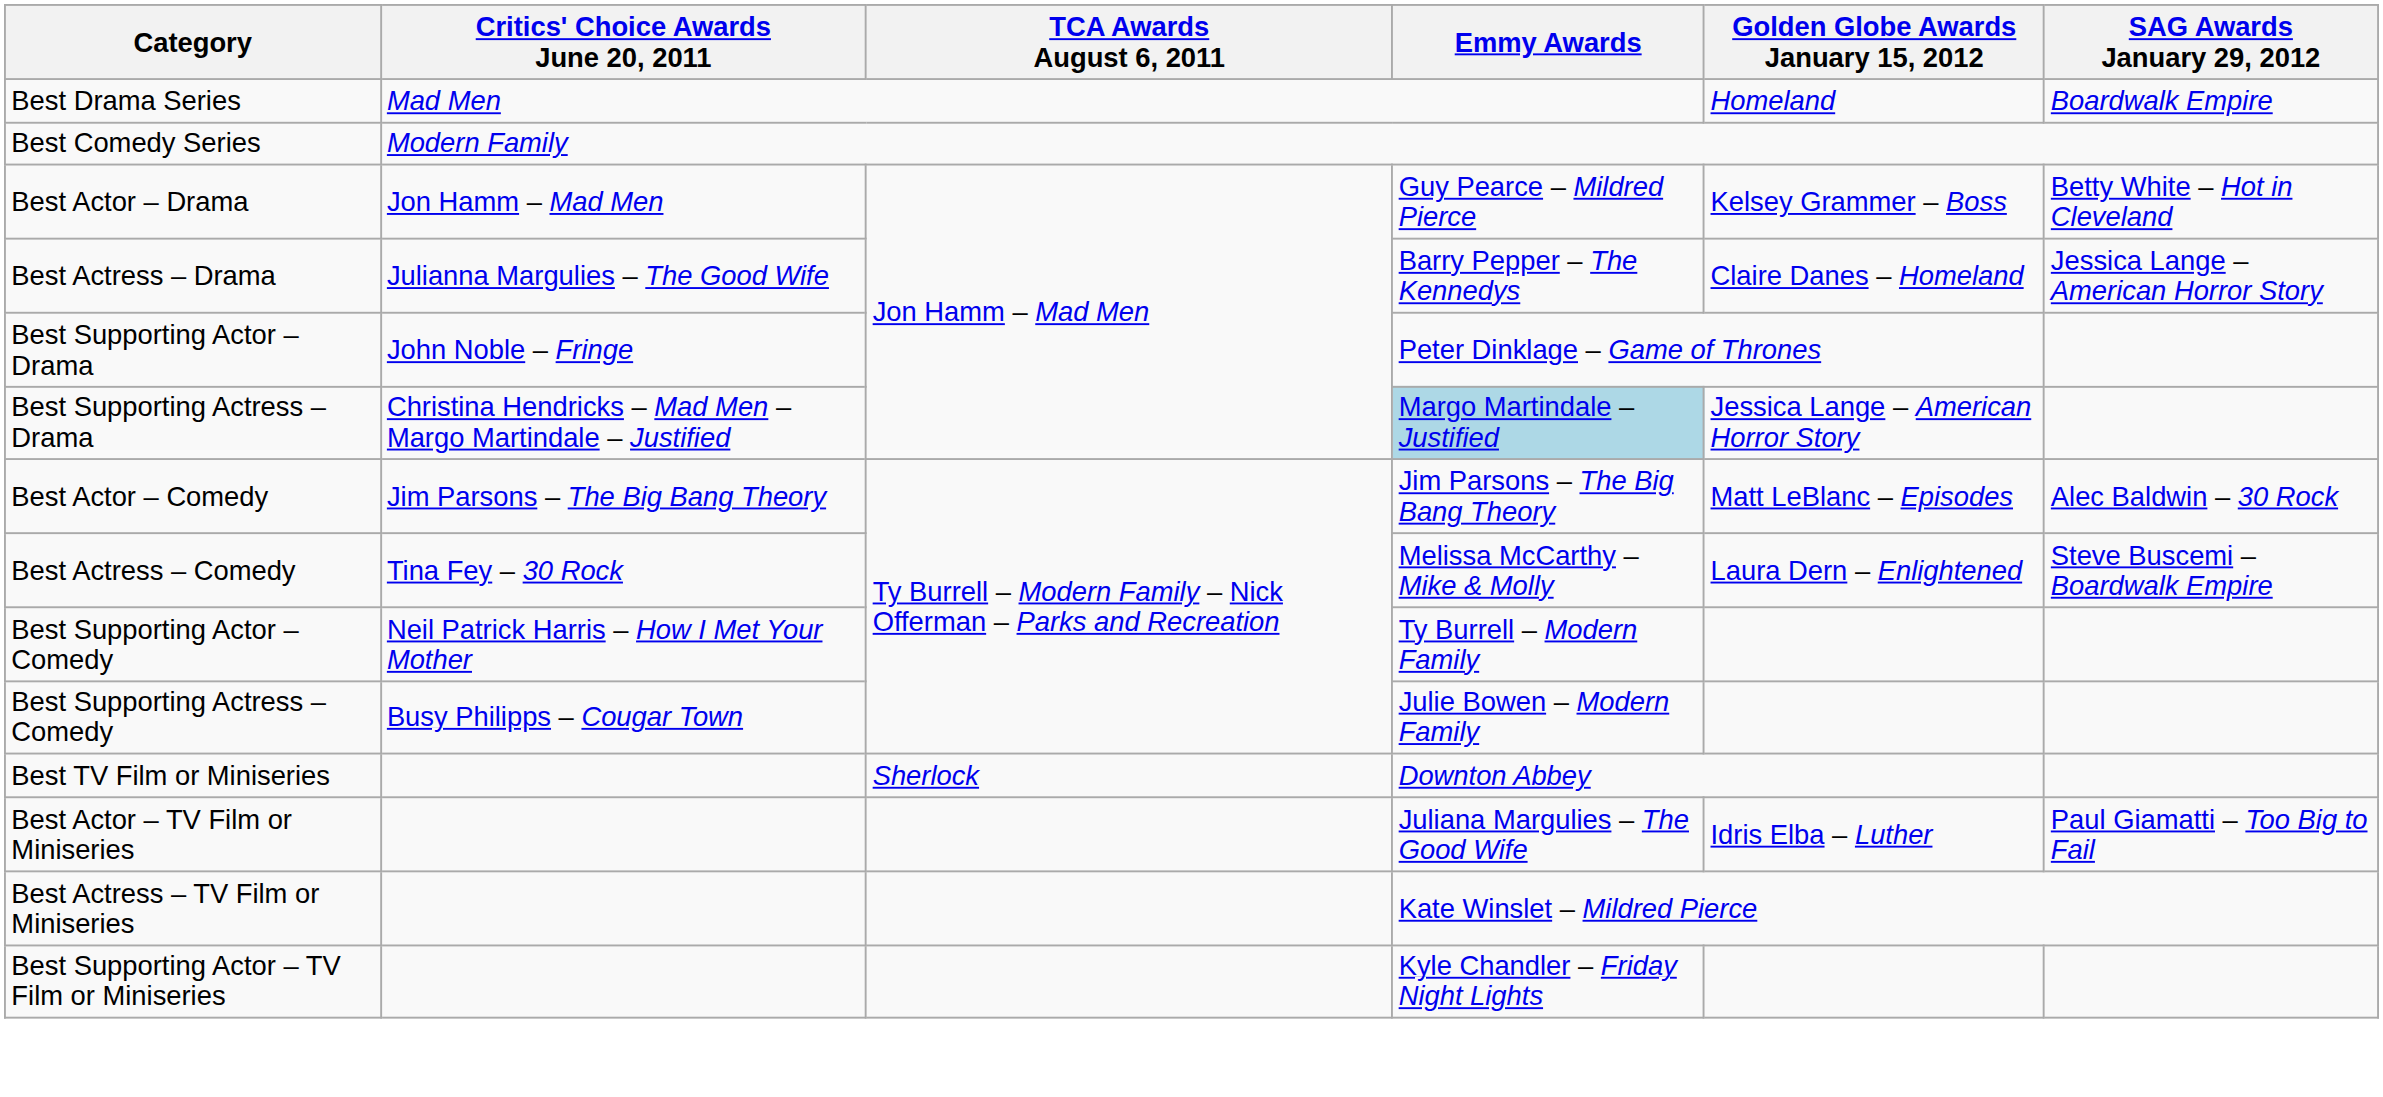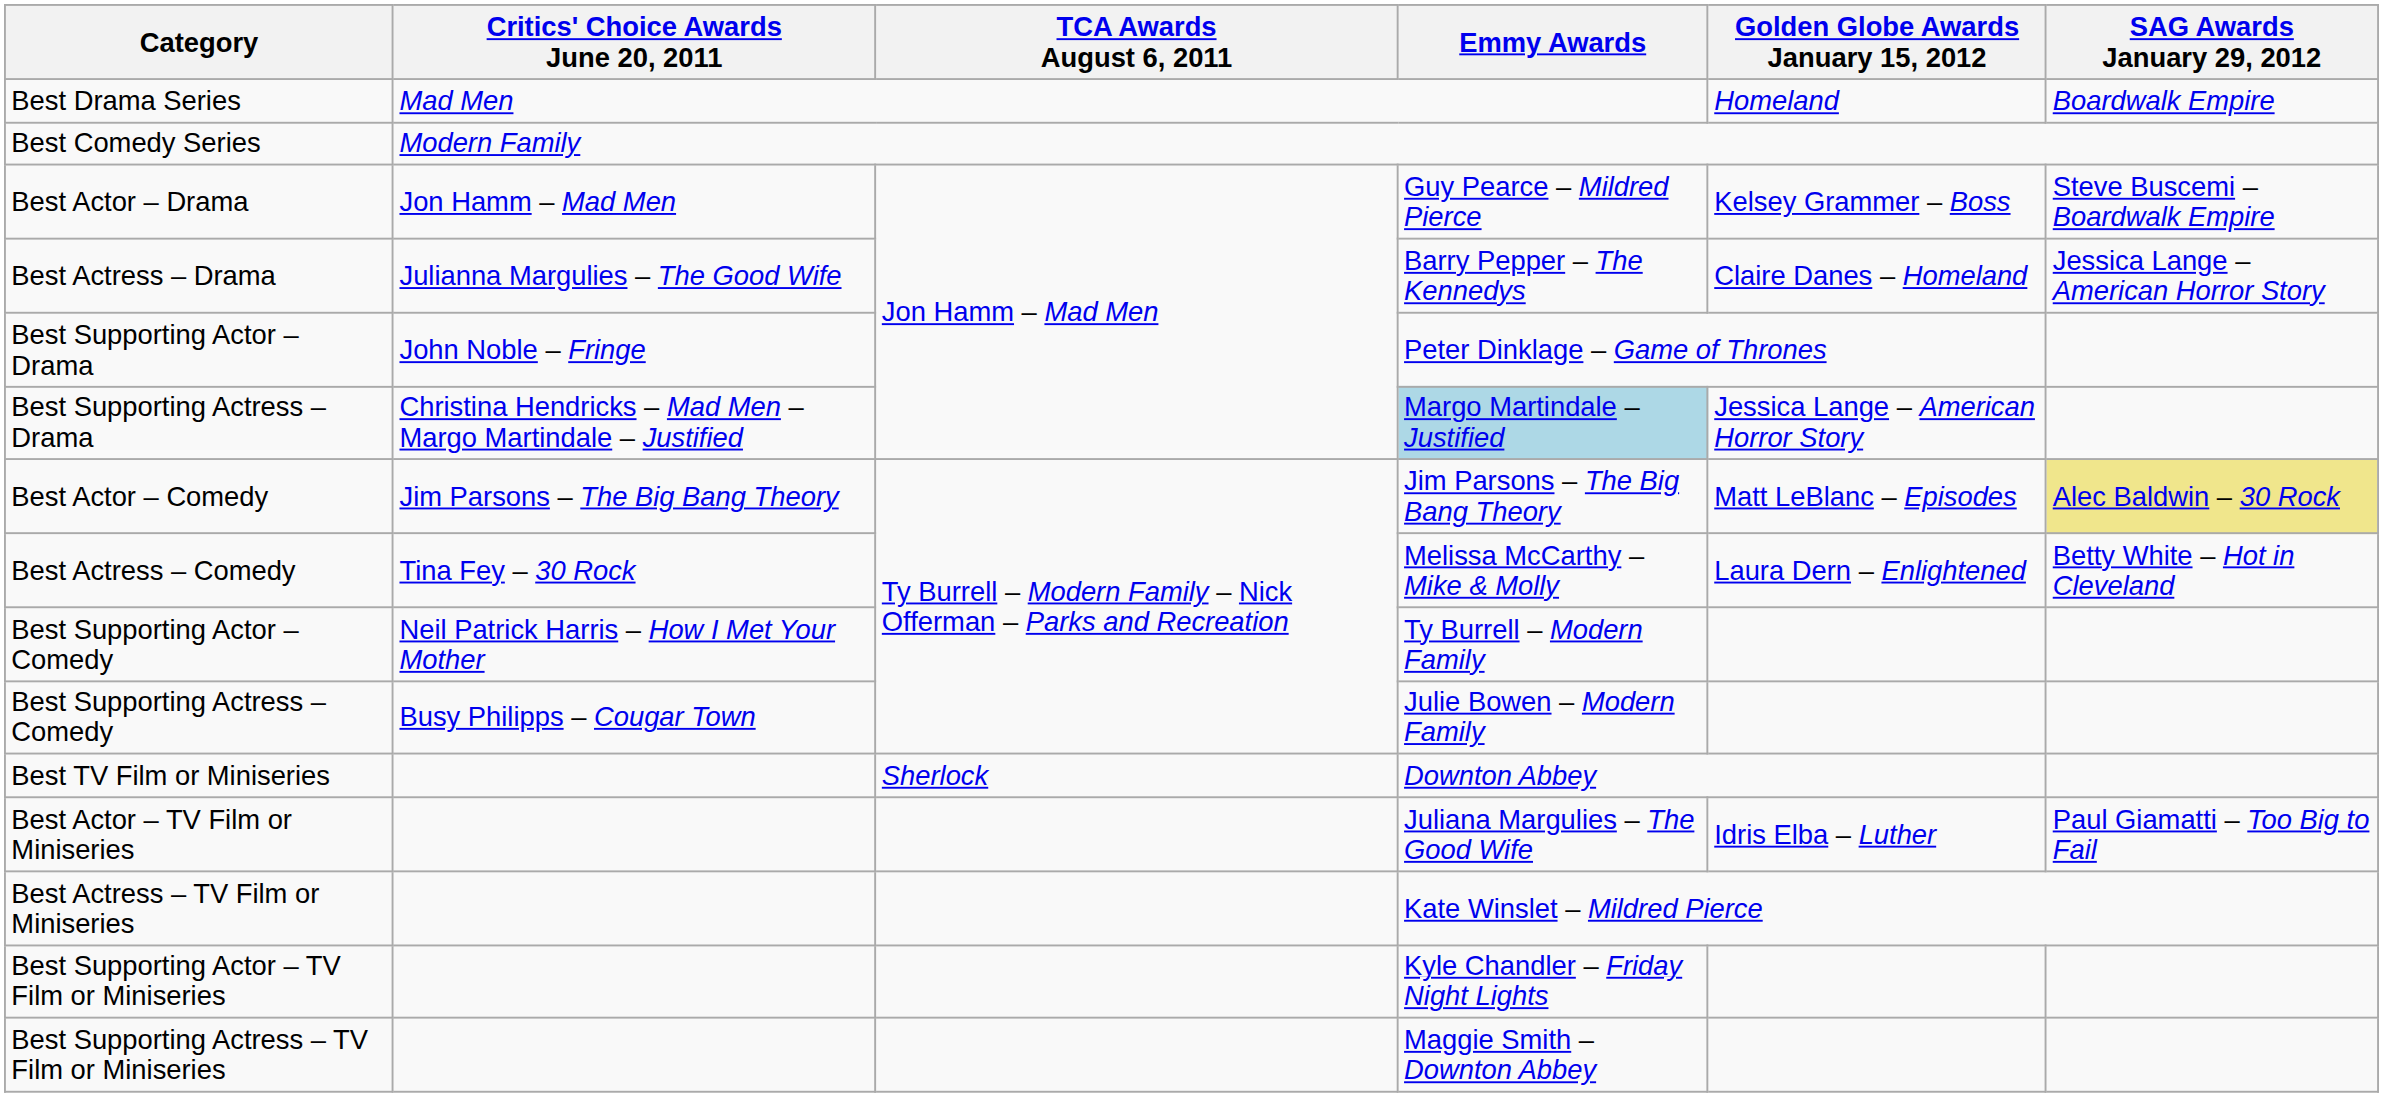 <table class="wikitable" style="font-size: 90%;">
 <tr>
 <th>Category</th>
 <th><a href='#'>Critics' Choice Awards</a><br>June 20, 2011</th>
 <th><a href='#'>TCA Awards</a><br>August 6, 2011</th>
 <th><a href='#'>Emmy Awards</a><br></th>
 <th><a href='#'>Golden Globe Awards</a><br>January 15, 2012</th>
 <th><a href='#'>SAG Awards</a><br>January 29, 2012</th>
 </tr>
 <tr>
 <td>Best Drama Series</td>
 <td colspan="3"><em><a href='#'>Mad Men</a></em></td>
 <td><em><a href='#'>Homeland</a></em></td>
 <td><em><a href='#'>Boardwalk Empire</a></em></td>
 </tr>
 <tr>
 <td>Best Comedy Series</td>
 <td colspan="5"><em><a href='#'>Modern Family</a></em></td>
 </tr>
 <tr>
 <td>Best Actor – Drama</td>
 <td><a href='#'>Jon Hamm</a> – <em><a href='#'>Mad Men</a></em></td>
 <td rowspan="4"><a href='#'>Jon Hamm</a> – <em><a href='#'>Mad Men</a></em></td>
 <td><a href='#'>Guy Pearce</a> – <em><a href='#'>Mildred Pierce</a></em></td>
 <td><a href='#'>Kelsey Grammer</a> – <em><a href='#'>Boss</a></em></td>
-<td><a href='#'>Betty White</a> – <em><a href='#'>Hot in Cleveland</a></em></td>
+<td><a href='#'>Steve Buscemi</a> – <em><a href='#'>Boardwalk Empire</a></em></td>
 </tr>
 <tr>
 <td>Best Actress – Drama</td>
 <td><a href='#'>Julianna Margulies</a> – <em><a href='#'>The Good Wife</a></em></td>
 <td><a href='#'>Barry Pepper</a> – <em><a href='#'>The Kennedys</a></em></td>
 <td><a href='#'>Claire Danes</a> – <em><a href='#'>Homeland</a></em></td>
 <td><a href='#'>Jessica Lange</a> – <em><a href='#'>American Horror Story</a></em></td>
 </tr>
 <tr>
 <td>Best Supporting Actor – Drama</td>
 <td><a href='#'>John Noble</a> – <em><a href='#'>Fringe</a></em></td>
 <td colspan="2"><a href='#'>Peter Dinklage</a> – <em><a href='#'>Game of Thrones</a></em></td>
 <td></td>
 </tr>
 <tr>
 <td>Best Supporting Actress – Drama</td>
 <td><a href='#'>Christina Hendricks</a> – <em><a href='#'>Mad Men</a></em> – <a href='#'>Margo Martindale</a> – <em><a href='#'>Justified</a></em></td>
 <td style="background: lightblue;"><a href='#'>Margo Martindale</a> – <em><a href='#'>Justified</a></em></td>
 <td><a href='#'>Jessica Lange</a> – <em><a href='#'>American Horror Story</a></em></td>
 <td></td>
 </tr>
 <tr>
 <td>Best Actor – Comedy</td>
 <td><a href='#'>Jim Parsons</a> – <em><a href='#'>The Big Bang Theory</a></em></td>
 <td rowspan="4"><a href='#'>Ty Burrell</a> – <em><a href='#'>Modern Family</a></em> – <a href='#'>Nick Offerman</a> – <em><a href='#'>Parks and Recreation</a></em></td>
 <td><a href='#'>Jim Parsons</a> – <em><a href='#'>The Big Bang Theory</a></em></td>
 <td><a href='#'>Matt LeBlanc</a> – <em><a href='#'>Episodes</a></em></td>
-<td><a href='#'>Alec Baldwin</a> – <em><a href='#'>30 Rock</a></em></td>
+<td style="background: khaki;"><a href='#'>Alec Baldwin</a> – <em><a href='#'>30 Rock</a></em></td>
 </tr>
 <tr>
 <td>Best Actress – Comedy</td>
 <td><a href='#'>Tina Fey</a> – <em><a href='#'>30 Rock</a></em></td>
 <td><a href='#'>Melissa McCarthy</a> – <em><a href='#'>Mike & Molly</a></em></td>
 <td><a href='#'>Laura Dern</a> – <em><a href='#'>Enlightened</a></em></td>
-<td><a href='#'>Steve Buscemi</a> – <em><a href='#'>Boardwalk Empire</a></em></td>
+<td><a href='#'>Betty White</a> – <em><a href='#'>Hot in Cleveland</a></em></td>
 </tr>
 <tr>
 <td>Best Supporting Actor – Comedy</td>
 <td><a href='#'>Neil Patrick Harris</a> – <em><a href='#'>How I Met Your Mother</a></em></td>
 <td><a href='#'>Ty Burrell</a> – <em><a href='#'>Modern Family</a></em></td>
 <td></td>
 <td></td>
 </tr>
 <tr>
 <td>Best Supporting Actress – Comedy</td>
 <td><a href='#'>Busy Philipps</a> – <em><a href='#'>Cougar Town</a></em></td>
 <td><a href='#'>Julie Bowen</a> – <em><a href='#'>Modern Family</a></em></td>
 <td></td>
 <td></td>
 </tr>
 <tr>
 <td>Best TV Film or Miniseries</td>
 <td></td>
 <td><em><a href='#'>Sherlock</a></em></td>
 <td colspan="2"><em><a href='#'>Downton Abbey</a></em></td>
 <td></td>
 </tr>
 <tr>
 <td>Best Actor – TV Film or Miniseries</td>
 <td></td>
 <td></td>
 <td><a href='#'>Juliana Margulies</a> – <em><a href='#'>The Good Wife</a></em></td>
 <td><a href='#'>Idris Elba</a> – <em><a href='#'>Luther</a></em></td>
 <td><a href='#'>Paul Giamatti</a> – <em><a href='#'>Too Big to Fail</a></em></td>
 </tr>
 <tr>
 <td>Best Actress – TV Film or Miniseries</td>
 <td></td>
 <td></td>
 <td colspan="3"><a href='#'>Kate Winslet</a> – <em><a href='#'>Mildred Pierce</a></em></td>
 </tr>
 <tr>
 <td>Best Supporting Actor – TV Film or Miniseries</td>
 <td></td>
 <td></td>
 <td><a href='#'>Kyle Chandler</a> – <em><a href='#'>Friday Night Lights</a></em></td>
 <td></td>
 <td></td>
 </tr>
+<tr>
+<td>Best Supporting Actress – TV Film or Miniseries</td>
+<td></td>
+<td></td>
+<td><a href='#'>Maggie Smith</a> – <em><a href='#'>Downton Abbey</a></em></td>
+<td></td>
+<td></td>
+</tr>
 </table>
